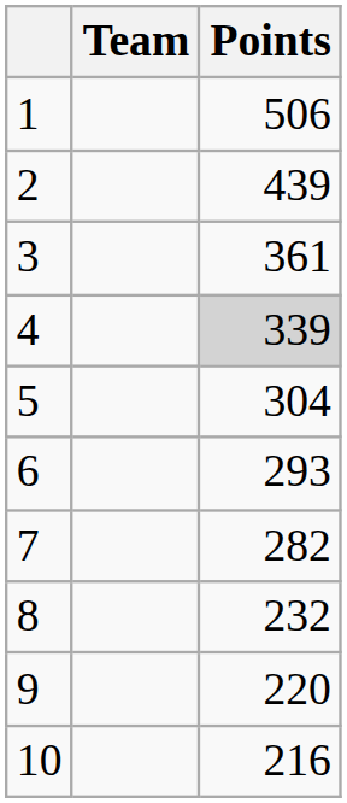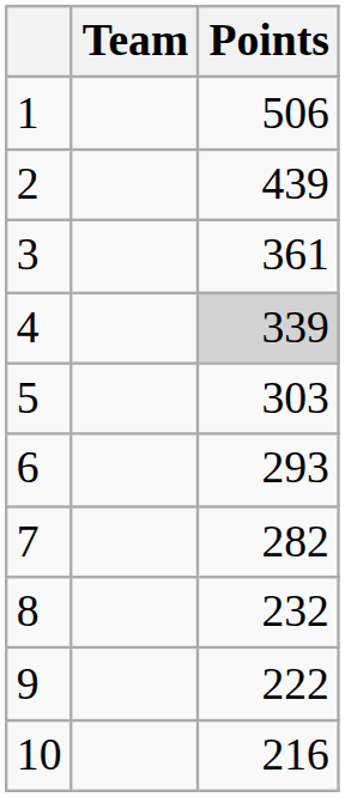 <table class="wikitable">
 <tr>
 <th></th>
 <th>Team</th>
 <th>Points</th>
 </tr>
 <tr>
 <td>1</td>
 <td> </td>
 <td align="right">506</td>
 </tr>
 <tr>
 <td>2</td>
 <td> </td>
 <td align="right">439</td>
 </tr>
 <tr>
 <td>3</td>
 <td> </td>
 <td align="right">361</td>
 </tr>
 <tr>
 <td>4</td>
 <td> </td>
 <td align="right" style="background: lightgrey;">339</td>
 </tr>
 <tr>
 <td>5</td>
 <td> </td>
-<td align="right">304</td>
+<td align="right">303</td>
 </tr>
 <tr>
 <td>6</td>
 <td> </td>
 <td align="right">293</td>
 </tr>
 <tr>
 <td>7</td>
 <td> </td>
 <td align="right">282</td>
 </tr>
 <tr>
 <td>8</td>
 <td> </td>
 <td align="right">232</td>
 </tr>
 <tr>
 <td>9</td>
 <td> </td>
-<td align="right">220</td>
+<td align="right">222</td>
 </tr>
 <tr>
 <td>10</td>
 <td> </td>
 <td align="right">216</td>
 </tr>
 </table>
